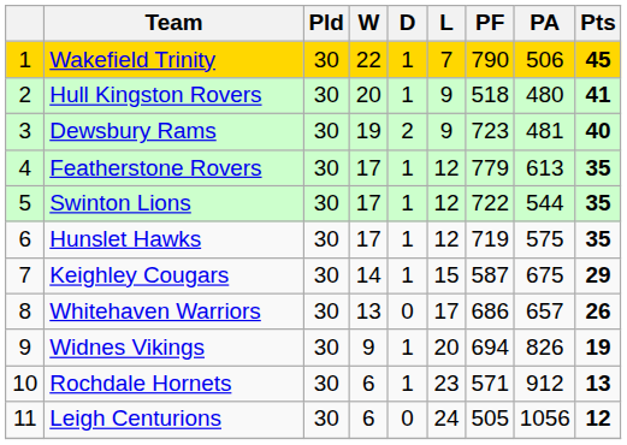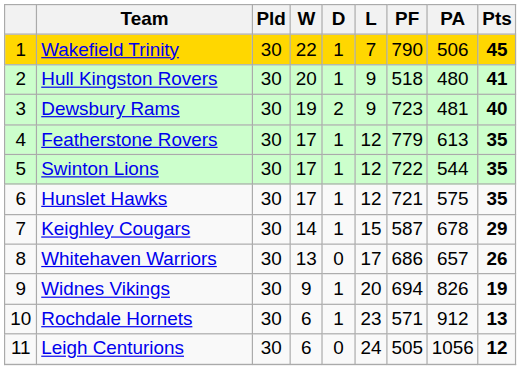 <table class="wikitable" style="text-align:center;">
 <tr>
 <th width=20 abbr="Position"></th>
 <th width=175>Team</th>
 <th width=20 abbr="Played">Pld</th>
 <th width=20 abbr="Won">W</th>
 <th width=20 abbr="Drawn">D</th>
 <th width=20 abbr="Lost">L</th>
 <th width=20 abbr="Points for">PF</th>
 <th width=20 abbr="Points against">PA</th>
 <th width=20 abbr="Points">Pts</th>
 </tr>
 <tr style="background:#FFD700;">
 <td>1</td>
 <td style="text-align:left;"><a href='#'>Wakefield Trinity</a></td>
 <td>30</td>
 <td>22</td>
 <td>1</td>
 <td>7</td>
 <td>790</td>
 <td>506</td>
 <td><strong>45</strong></td>
 </tr>
 <tr style="background:#CCFFCC;">
 <td>2</td>
 <td style="text-align:left;"><a href='#'>Hull Kingston Rovers</a></td>
 <td>30</td>
 <td>20</td>
 <td>1</td>
 <td>9</td>
 <td>518</td>
 <td>480</td>
 <td><strong>41</strong></td>
 </tr>
 <tr style="background:#CCFFCC;">
 <td>3</td>
 <td style="text-align:left;"><a href='#'>Dewsbury Rams</a></td>
 <td>30</td>
 <td>19</td>
 <td>2</td>
 <td>9</td>
 <td>723</td>
 <td>481</td>
 <td><strong>40</strong></td>
 </tr>
 <tr style="background:#CCFFCC;">
 <td>4</td>
 <td style="text-align:left;"><a href='#'>Featherstone Rovers</a></td>
 <td>30</td>
 <td>17</td>
 <td>1</td>
 <td>12</td>
 <td>779</td>
 <td>613</td>
 <td><strong>35</strong></td>
 </tr>
 <tr style="background:#CCFFCC;">
 <td>5</td>
 <td style="text-align:left;"><a href='#'>Swinton Lions</a></td>
 <td>30</td>
 <td>17</td>
 <td>1</td>
 <td>12</td>
 <td>722</td>
 <td>544</td>
 <td><strong>35</strong></td>
 </tr>
 <tr>
 <td>6</td>
 <td style="text-align:left;"><a href='#'>Hunslet Hawks</a></td>
 <td>30</td>
 <td>17</td>
 <td>1</td>
 <td>12</td>
-<td>719</td>
+<td>721</td>
 <td>575</td>
 <td><strong>35</strong></td>
 </tr>
 <tr>
 <td>7</td>
 <td style="text-align:left;"><a href='#'>Keighley Cougars</a></td>
 <td>30</td>
 <td>14</td>
 <td>1</td>
 <td>15</td>
 <td>587</td>
-<td>675</td>
+<td>678</td>
 <td><strong>29</strong></td>
 </tr>
 <tr>
 <td>8</td>
 <td style="text-align:left;"><a href='#'>Whitehaven Warriors</a></td>
 <td>30</td>
 <td>13</td>
 <td>0</td>
 <td>17</td>
 <td>686</td>
 <td>657</td>
 <td><strong>26</strong></td>
 </tr>
 <tr>
 <td>9</td>
 <td style="text-align:left;"><a href='#'>Widnes Vikings</a></td>
 <td>30</td>
 <td>9</td>
 <td>1</td>
 <td>20</td>
 <td>694</td>
 <td>826</td>
 <td><strong>19</strong></td>
 </tr>
 <tr>
 <td>10</td>
 <td style="text-align:left;"><a href='#'>Rochdale Hornets</a></td>
 <td>30</td>
 <td>6</td>
 <td>1</td>
 <td>23</td>
 <td>571</td>
 <td>912</td>
 <td><strong>13</strong></td>
 </tr>
 <tr>
 <td>11</td>
 <td style="text-align:left;"><a href='#'>Leigh Centurions</a></td>
 <td>30</td>
 <td>6</td>
 <td>0</td>
 <td>24</td>
 <td>505</td>
 <td>1056</td>
 <td><strong>12</strong></td>
 </tr>
 <tr>
 </tr>
 </table>
